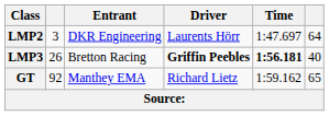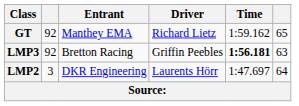 <table class="wikitable" style="font-size:85%;">
 <tr>
 <th>Class</th>
 <th></th>
 <th>Entrant</th>
 <th>Driver</th>
 <th>Time</th>
 <th></th>
 </tr>
 <tr>
+<th>GT</th>
+<td align="center">92</td>
+<td> <a href='#'>Manthey EMA</a></td>
+<td> <a href='#'>Richard Lietz</a></td>
+<td>1:59.162</td>
+<td align="center">65</td>
+</tr>
+<tr>
+<th>LMP3</th>
+<td align="center">92</td>
+<td> Bretton Racing</td>
+<td> Griffin Peebles</td>
+<td><strong>1:56.181</strong></td>
+<td align="center">63</td>
+</tr>
+<tr>
 <th>LMP2</th>
 <td align="center">3</td>
 <td> <a href='#'>DKR Engineering</a></td>
 <td> <a href='#'>Laurents Hörr</a></td>
 <td>1:47.697</td>
 <td align="center">64</td>
 </tr>
 <tr>
-<th>LMP3</th>
-<td align="center">26</td>
-<td> Bretton Racing</td>
-<td><strong> Griffin Peebles</strong></td>
-<td><strong>1:56.181</strong></td>
-<td align="center">40</td>
-</tr>
-<tr>
-<th>GT</th>
-<td align="center">92</td>
-<td> <a href='#'>Manthey EMA</a></td>
-<td> <a href='#'>Richard Lietz</a></td>
-<td>1:59.162</td>
-<td align="center">65</td>
-</tr>
-<tr>
 <th colspan="6">Source:</th>
 </tr>
 </table>
